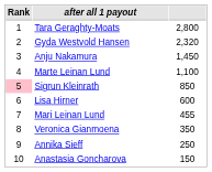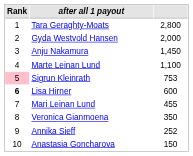 <table cellspacing="1" cellpadding="3" style="border:1px solid #AAAAAA;font-size:86%">
 <tr style="background-color: #E4E4E4;">
 <th style="border-bottom:1px solid #AAAAAA; width: 10px;">Rank</th>
 <th style="border-bottom:1px solid #AAAAAA; width: 200px;"><em>after all 1 payout</em></th>
 <th style="border-bottom:1px solid #AAAAAA; width: 50px;"></th>
 </tr>
 <tr>
 <td align=center>1</td>
 <td> <a href='#'>Tara Geraghty-Moats</a></td>
 <td align=center>2,800</td>
 </tr>
 <tr>
 <td align=center>2</td>
 <td> <a href='#'>Gyda Westvold Hansen</a></td>
-<td align=center>2,320</td>
+<td align=center>2,000</td>
 </tr>
 <tr>
 <td align=center>3</td>
 <td> <a href='#'>Anju Nakamura</a></td>
 <td align=center>1,450</td>
 </tr>
 <tr>
 <td align=center>4</td>
 <td> <a href='#'>Marte Leinan Lund</a></td>
 <td align=center>1,100</td>
 </tr>
 <tr>
 <td align=center style="background: pink;">5</td>
 <td> <a href='#'>Sigrun Kleinrath</a></td>
-<td align=center>850</td>
+<td align=center>753</td>
 </tr>
 <tr>
-<td align=center>6</td>
+<td align=center><strong>6</strong></td>
 <td> <a href='#'>Lisa Hirner</a></td>
 <td align=center>600</td>
 </tr>
 <tr>
 <td align=center>7</td>
 <td> <a href='#'>Mari Leinan Lund</a></td>
 <td align=center>455</td>
 </tr>
 <tr>
 <td align=center>8</td>
 <td> <a href='#'>Veronica Gianmoena</a></td>
 <td align=center>350</td>
 </tr>
 <tr>
 <td align=center>9</td>
 <td> <a href='#'>Annika Sieff</a></td>
-<td align=center>250</td>
+<td align=center>252</td>
 </tr>
 <tr>
 <td align=center>10</td>
 <td> <a href='#'>Anastasia Goncharova</a></td>
 <td align=center>150</td>
 </tr>
 </table>
